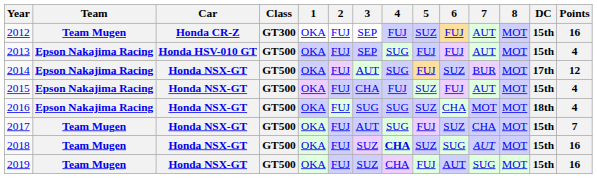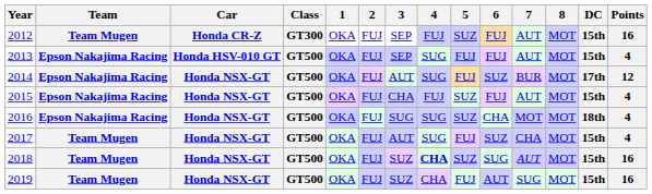 <table class="wikitable" style="text-align:center; font-size:90%">
 <tr>
 <th>Year</th>
 <th>Team</th>
 <th>Car</th>
 <th>Class</th>
 <th>1</th>
 <th>2</th>
 <th>3</th>
 <th>4</th>
 <th>5</th>
 <th>6</th>
 <th>7</th>
 <th>8</th>
 <th>DC</th>
 <th>Points</th>
 </tr>
 <tr>
 <td><a href='#'>2012</a></td>
 <th><a href='#'>Team Mugen</a></th>
 <th><a href='#'>Honda CR-Z</a></th>
 <th>GT300</th>
 <td style="background:#FFFFFF;"><a href='#'>OKA</a></td>
 <td style="background:#FFFFFF;"><a href='#'>FUJ</a></td>
 <td style="background:#FFFFFF;"><a href='#'>SEP</a></td>
 <td style="background:#CFCFFF;"><a href='#'>FUJ</a><br></td>
 <td style="background:#CFCFFF;"><a href='#'>SUZ</a><br></td>
 <td style="background:#FFDF9F;"><a href='#'>FUJ</a><br></td>
 <td style="background:#DFFFDF;"><a href='#'>AUT</a><br></td>
 <td style="background:#CFCFFF;"><a href='#'>MOT</a><br></td>
 <th>15th</th>
 <th>16</th>
 </tr>
 <tr>
 <td><a href='#'>2013</a></td>
 <th><a href='#'>Epson Nakajima Racing</a></th>
 <th><a href='#'>Honda HSV-010 GT</a></th>
 <th>GT500</th>
 <td style="background:#CFCFFF;"><a href='#'>OKA</a><br></td>
 <td style="background:#CFCFFF;"><a href='#'>FUJ</a><br></td>
 <td style="background:#CFCFFF;"><a href='#'>SEP</a><br></td>
 <td style="background:#DFFFDF;"><a href='#'>SUG</a><br></td>
 <td style="background:#CFCFFF;"><a href='#'>FUJ</a><br></td>
 <td style="background:#EFCFFF;"><a href='#'>FUJ</a><br></td>
 <td style="background:#DFFFDF;"><a href='#'>AUT</a><br></td>
 <td style="background:#CFCFFF;"><a href='#'>MOT</a><br></td>
 <th>15th</th>
 <th>4</th>
 </tr>
 <tr>
 <td><a href='#'>2014</a></td>
 <th><a href='#'>Epson Nakajima Racing</a></th>
 <th><a href='#'>Honda NSX-GT</a></th>
 <th>GT500</th>
 <td style="background:#CFCFFF;"><a href='#'>OKA</a><br></td>
 <td style="background:#EFCFFF;"><a href='#'>FUJ</a><br></td>
 <td style="background:#DFFFDF;"><a href='#'>AUT</a><br></td>
 <td style="background:#CFCFFF;"><a href='#'>SUG</a><br></td>
 <td style="background:#FFDF9F;"><a href='#'>FUJ</a><br></td>
 <td style="background:#CFCFFF;"><a href='#'>SUZ</a><br></td>
 <td style="background:#EFCFFF;"><a href='#'>BUR</a><br></td>
 <td style="background:#CFCFFF;"><a href='#'>MOT</a><br></td>
 <th>17th</th>
 <th>12</th>
 </tr>
 <tr>
 <td><a href='#'>2015</a></td>
 <th><a href='#'>Epson Nakajima Racing</a></th>
 <th><a href='#'>Honda NSX-GT</a></th>
 <th>GT500</th>
 <td style="background:#EFCFFF;"><a href='#'>OKA</a><br></td>
 <td style="background:#CFCFFF;"><a href='#'>FUJ</a><br></td>
 <td style="background:#CFCFFF;"><a href='#'>CHA</a><br></td>
 <td style="background:#CFCFFF;"><a href='#'>FUJ</a><br></td>
 <td style="background:#DFFFDF;"><a href='#'>SUZ</a><br></td>
 <td style="background:#EFCFFF;"><a href='#'>FUJ</a><br></td>
 <td style="background:#DFFFDF;"><a href='#'>AUT</a><br></td>
 <td style="background:#CFCFFF;"><a href='#'>MOT</a><br></td>
 <th>15th</th>
 <th>4</th>
 </tr>
 <tr>
 <td><a href='#'>2016</a></td>
 <th><a href='#'>Epson Nakajima Racing</a></th>
 <th><a href='#'>Honda NSX-GT</a></th>
 <th>GT500</th>
 <td style="background:#CFCFFF;"><a href='#'>OKA</a><br></td>
 <td style="background:#DFFFDF;"><a href='#'>FUJ</a><br></td>
 <td style="background:#CFCFFF;"><a href='#'>SUG</a><br></td>
 <td style="background:#CFCFFF;"><a href='#'>SUG</a><br></td>
 <td style="background:#CFCFFF;"><a href='#'>SUZ</a><br></td>
 <td style="background:#DFFFDF;"><a href='#'>CHA</a><br></td>
 <td style="background:#CFCFFF;"><a href='#'>MOT</a><br></td>
 <td style="background:#CFCFFF;"><a href='#'>MOT</a><br></td>
 <th>18th</th>
 <th>4</th>
 </tr>
 <tr>
 <td><a href='#'>2017</a></td>
 <th><a href='#'>Team Mugen</a></th>
 <th><a href='#'>Honda NSX-GT</a></th>
 <th>GT500</th>
 <td style="background:#DFFFDF;"><a href='#'>OKA</a><br></td>
 <td style="background:#CFCFFF;"><a href='#'>FUJ</a><br></td>
 <td style="background:#CFCFFF;"><a href='#'>AUT</a><br></td>
 <td style="background:#DFFFDF;"><a href='#'>SUG</a><br></td>
 <td style="background:#EFCFFF;"><a href='#'>FUJ</a><br></td>
 <td style="background:#CFCFFF;"><a href='#'>SUZ</a><br></td>
 <td style="background:#CFCFFF;"><a href='#'>CHA</a><br></td>
 <td style="background:#CFCFFF;"><a href='#'>MOT</a><br></td>
 <th>15th</th>
-<th>7</th>
+<th>4</th>
 </tr>
 <tr>
 <td><a href='#'>2018</a></td>
 <th><a href='#'>Team Mugen</a></th>
 <th><a href='#'>Honda NSX-GT</a></th>
 <th>GT500</th>
 <td style="background:#DFFFDF;"><a href='#'>OKA</a><br></td>
 <td style="background:#CFCFFF;"><a href='#'>FUJ</a><br></td>
 <td style="background:#EFCFFF;"><a href='#'>SUZ</a><br></td>
 <td style="background:#DFFFDF;"><strong><a href='#'>CHA</a></strong><br></td>
 <td style="background:#CFCFFF;"><a href='#'>SUZ</a><br></td>
 <td style="background:#DFFFDF;"><a href='#'>SUG</a><br></td>
 <td style="background:#CFCFFF;"><em><a href='#'>AUT</a></em><br></td>
 <td style="background:#CFCFFF;"><a href='#'>MOT</a><br></td>
 <th>15th</th>
 <th>16</th>
 </tr>
 <tr>
 <td><a href='#'>2019</a></td>
 <th><a href='#'>Team Mugen</a></th>
 <th><a href='#'>Honda NSX-GT</a></th>
 <th>GT500</th>
 <td style="background:#DFFFDF;"><a href='#'>OKA</a><br></td>
 <td style="background:#CFCFFF;"><a href='#'>FUJ</a><br></td>
 <td style="background:#CFCFFF;"><a href='#'>SUZ</a><br></td>
 <td style="background:#EFCFFF;"><a href='#'>CHA</a><br></td>
 <td style="background:#DFFFDF;"><a href='#'>FUJ</a><br></td>
 <td style="background:#CFCFFF;"><a href='#'>AUT</a><br></td>
 <td style="background:#DFFFDF;"><a href='#'>SUG</a><br></td>
 <td style="background:#DFFFDF;"><a href='#'>MOT</a><br></td>
 <th>15th</th>
 <th>16</th>
 </tr>
 </table>
